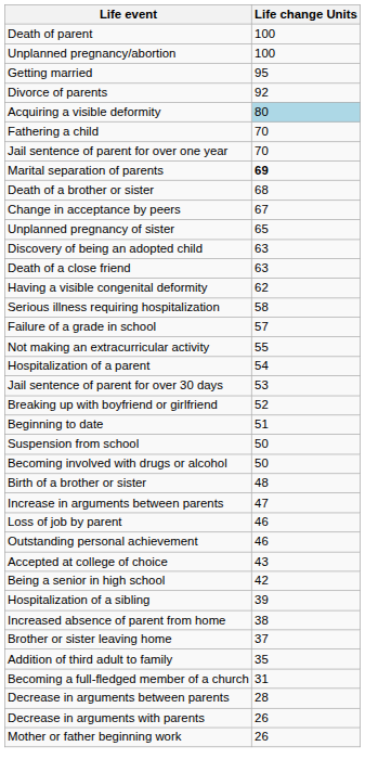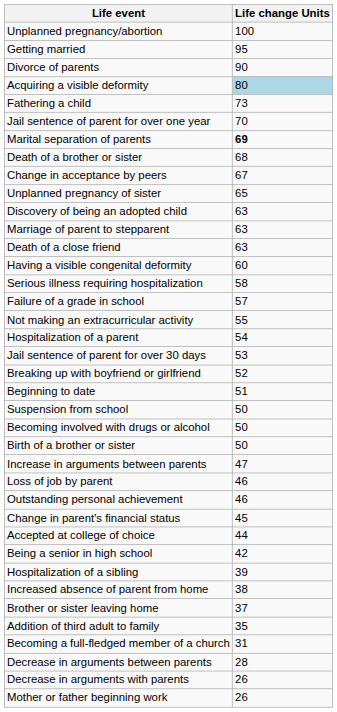 <table class="wikitable sortable">
 <tr>
 <th>Life event</th>
 <th>Life change Units</th>
-</tr>
-<tr>
-<td>Death of parent</td>
-<td>100</td>
 </tr>
 <tr>
 <td>Unplanned pregnancy/abortion</td>
 <td>100</td>
 </tr>
 <tr>
 <td>Getting married</td>
 <td>95</td>
 </tr>
 <tr>
 <td>Divorce of parents</td>
-<td>92</td>
+<td>90</td>
 </tr>
 <tr>
 <td>Acquiring a visible deformity</td>
 <td style="background: lightblue;">80</td>
 </tr>
 <tr>
 <td>Fathering a child</td>
-<td>70</td>
+<td>73</td>
 </tr>
 <tr>
 <td>Jail sentence of parent for over one year</td>
 <td>70</td>
 </tr>
 <tr>
 <td>Marital separation of parents</td>
 <td><strong>69</strong></td>
 </tr>
 <tr>
 <td>Death of a brother or sister</td>
 <td>68</td>
 </tr>
 <tr>
 <td>Change in acceptance by peers</td>
 <td>67</td>
 </tr>
 <tr>
 <td>Unplanned pregnancy of sister</td>
 <td>65</td>
 </tr>
 <tr>
 <td>Discovery of being an adopted child</td>
 <td>63</td>
 </tr>
 <tr>
+<td>Marriage of parent to stepparent</td>
+<td>63</td>
+</tr>
+<tr>
 <td>Death of a close friend</td>
 <td>63</td>
 </tr>
 <tr>
 <td>Having a visible congenital deformity</td>
-<td>62</td>
+<td>60</td>
 </tr>
 <tr>
 <td>Serious illness requiring hospitalization</td>
 <td>58</td>
 </tr>
 <tr>
 <td>Failure of a grade in school</td>
 <td>57</td>
 </tr>
 <tr>
 <td>Not making an extracurricular activity</td>
 <td>55</td>
 </tr>
 <tr>
 <td>Hospitalization of a parent</td>
 <td>54</td>
 </tr>
 <tr>
 <td>Jail sentence of parent for over 30 days</td>
 <td>53</td>
 </tr>
 <tr>
 <td>Breaking up with boyfriend or girlfriend</td>
 <td>52</td>
 </tr>
 <tr>
 <td>Beginning to date</td>
 <td>51</td>
 </tr>
 <tr>
 <td>Suspension from school</td>
 <td>50</td>
 </tr>
 <tr>
 <td>Becoming involved with drugs or alcohol</td>
 <td>50</td>
 </tr>
 <tr>
 <td>Birth of a brother or sister</td>
-<td>48</td>
+<td>50</td>
 </tr>
 <tr>
 <td>Increase in arguments between parents</td>
 <td>47</td>
 </tr>
 <tr>
 <td>Loss of job by parent</td>
 <td>46</td>
 </tr>
 <tr>
 <td>Outstanding personal achievement</td>
 <td>46</td>
 </tr>
 <tr>
+<td>Change in parent's financial status</td>
+<td>45</td>
+</tr>
+<tr>
 <td>Accepted at college of choice</td>
-<td>43</td>
+<td>44</td>
 </tr>
 <tr>
 <td>Being a senior in high school</td>
 <td>42</td>
 </tr>
 <tr>
 <td>Hospitalization of a sibling</td>
 <td>39</td>
 </tr>
 <tr>
 <td>Increased absence of parent from home</td>
 <td>38</td>
 </tr>
 <tr>
 <td>Brother or sister leaving home</td>
 <td>37</td>
 </tr>
 <tr>
 <td>Addition of third adult to family</td>
 <td>35</td>
 </tr>
 <tr>
 <td>Becoming a full-fledged member of a church</td>
 <td>31</td>
 </tr>
 <tr>
 <td>Decrease in arguments between parents</td>
 <td>28</td>
 </tr>
 <tr>
 <td>Decrease in arguments with parents</td>
 <td>26</td>
 </tr>
 <tr>
 <td>Mother or father beginning work</td>
 <td>26</td>
 </tr>
 </table>
